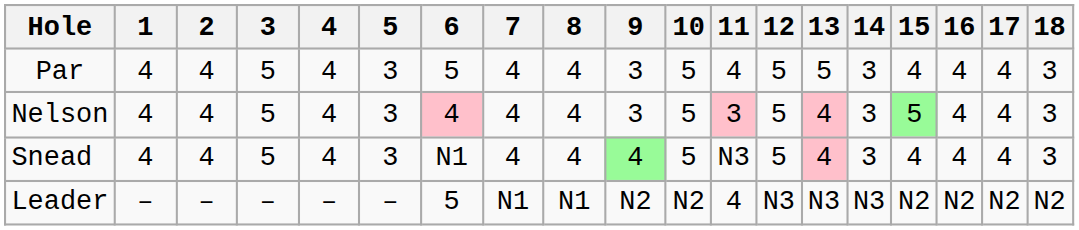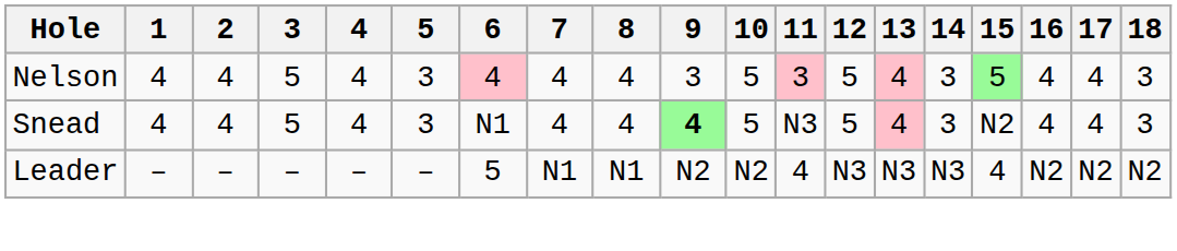 <table class="wikitable" style="text-align:center">
 <tr>
 <th>Hole</th>
 <th> 1 </th>
 <th> 2 </th>
 <th> 3 </th>
 <th> 4 </th>
 <th> 5 </th>
 <th> 6 </th>
 <th> 7 </th>
 <th> 8 </th>
 <th> 9 </th>
 <th>10</th>
 <th>11</th>
 <th>12</th>
 <th>13</th>
 <th>14</th>
 <th>15</th>
 <th>16</th>
 <th>17</th>
 <th>18</th>
-</tr>
-<tr>
-<td>Par</td>
-<td>4</td>
-<td>4</td>
-<td>5</td>
-<td>4</td>
-<td>3</td>
-<td>5</td>
-<td>4</td>
-<td>4</td>
-<td>3</td>
-<td>5</td>
-<td>4</td>
-<td>5</td>
-<td>5</td>
-<td>3</td>
-<td>4</td>
-<td>4</td>
-<td>4</td>
-<td>3</td>
 </tr>
 <tr>
 <td align=left> Nelson</td>
 <td>4</td>
 <td>4</td>
 <td>5</td>
 <td>4</td>
 <td>3</td>
 <td style="background: Pink;">4</td>
 <td>4</td>
 <td>4</td>
 <td>3</td>
 <td>5</td>
 <td style="background: Pink;">3</td>
 <td>5</td>
 <td style="background: Pink;">4</td>
 <td>3</td>
 <td style="background: PaleGreen;">5</td>
 <td>4</td>
 <td>4</td>
 <td>3</td>
 </tr>
 <tr>
 <td align=left> Snead</td>
 <td>4</td>
 <td>4</td>
 <td>5</td>
 <td>4</td>
 <td>3</td>
 <td>N1</td>
 <td>4</td>
 <td>4</td>
-<td style="background: PaleGreen;">4</td>
+<td style="background: PaleGreen;"><strong>4</strong></td>
 <td>5</td>
 <td>N3</td>
 <td>5</td>
 <td style="background: Pink;">4</td>
 <td>3</td>
-<td>4</td>
+<td>N2</td>
 <td>4</td>
 <td>4</td>
 <td>3</td>
 </tr>
 <tr>
 <td align=left>Leader</td>
 <td>–</td>
 <td>–</td>
 <td>–</td>
 <td>–</td>
 <td>–</td>
 <td>5</td>
 <td>N1</td>
 <td>N1</td>
 <td>N2</td>
 <td>N2</td>
 <td>4</td>
 <td>N3</td>
 <td>N3</td>
 <td>N3</td>
-<td>N2</td>
+<td>4</td>
 <td>N2</td>
 <td>N2</td>
 <td>N2</td>
 </tr>
 </table>
